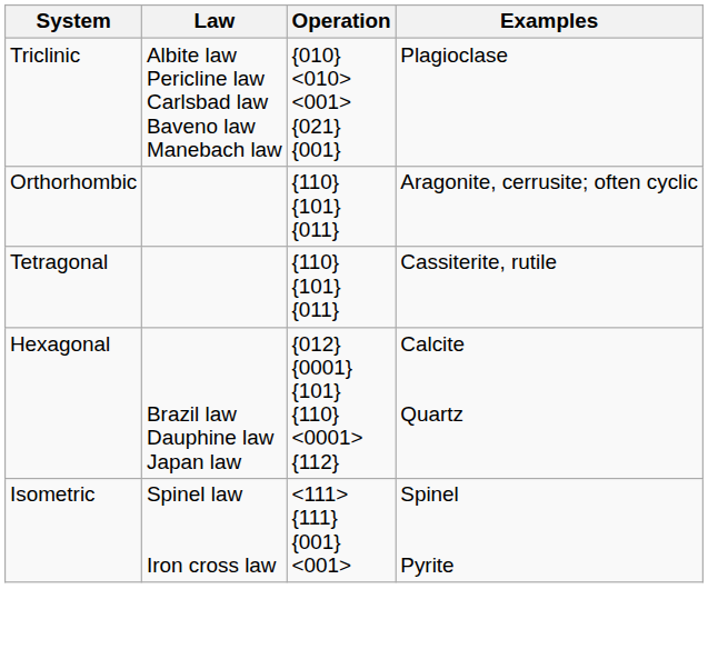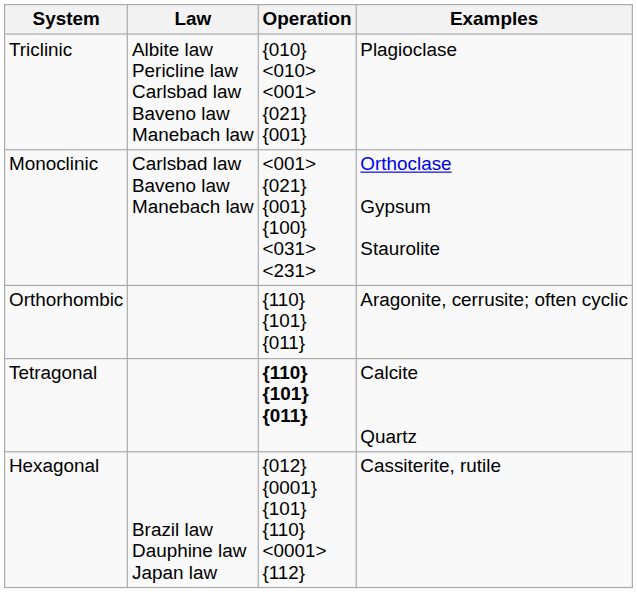 <table class="wikitable" style="text-align: left;">
 <tr>
 <th>System</th>
 <th>Law</th>
 <th>Operation</th>
 <th>Examples</th>
 </tr>
 <tr valign="top">
 <td>Triclinic</td>
 <td>Albite law <br>Pericline law<br>Carlsbad law<br>Baveno law<br>Manebach law</td>
 <td>{010}<br><010><br><001><br>{021}<br>{001}</td>
 <td>Plagioclase</td>
 </tr>
 <tr valign="top" |>
+<td>Monoclinic</td>
+<td>Carlsbad law<br>Baveno law<br>Manebach law</td>
+<td><001><br>{021}<br>{001}<br>{100}<br><031><br><231></td>
+<td><a href='#'>Orthoclase</a><br><br>Gypsum<br><br>Staurolite</td>
+</tr>
+<tr valign="top" |>
 <td>Orthorhombic</td>
 <td></td>
 <td>{110}<br>{101} <br>{011}</td>
 <td>Aragonite, cerrusite; often cyclic</td>
 </tr>
 <tr valign="top" |>
 <td>Tetragonal</td>
 <td></td>
-<td>{110}<br>{101}<br>{011}</td>
-<td>Cassiterite, rutile</td>
+<td><strong>{110}<br>{101}<br>{011}</strong></td>
+<td>Calcite<br><br><br>Quartz</td>
 </tr>
 <tr valign="top" |>
 <td>Hexagonal</td>
 <td><br><br><br>Brazil law<br>Dauphine law<br>Japan law</td>
 <td>{012}<br>{0001}<br>{101}<br>{110}<br><0001><br>{112}</td>
-<td>Calcite<br><br><br>Quartz</td>
-</tr>
-<tr valign="top" |>
-<td>Isometric</td>
-<td>Spinel law<br><br><br>Iron cross law</td>
-<td><111><br>{111}<br>{001}<br><001></td>
-<td>Spinel<br><br><br>Pyrite</td>
+<td>Cassiterite, rutile</td>
 </tr>
 </table>
